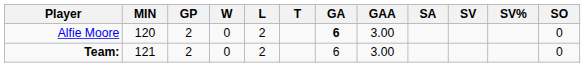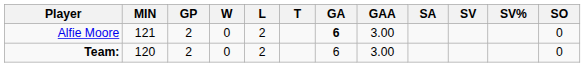 <table class="wikitable sortable" width="60%">
 <tr>
 <th bgcolor="#DDDDFF" width="10%">Player</th>
 <th width="3%" bgcolor="#DDDDFF">MIN</th>
 <th width="3%" bgcolor="#DDDDFF">GP</th>
 <th width="3%" bgcolor="#DDDDFF">W</th>
 <th width="3%" bgcolor="#DDDDFF">L</th>
 <th width="3%" bgcolor="#DDDDFF">T</th>
 <th width="3%" bgcolor="#DDDDFF">GA</th>
 <th width="3%" bgcolor="#DDDDFF">GAA</th>
 <th width="3%" bgcolor="#DDDDFF">SA</th>
 <th width="3%" bgcolor="#DDDDFF">SV</th>
 <th width="3%" bgcolor="#DDDDFF">SV%</th>
 <th width="3%" bgcolor="#DDDDFF">SO</th>
 </tr>
 <tr align="center">
 <td align="right"><a href='#'>Alfie Moore</a></td>
-<td>120</td>
+<td>121</td>
 <td>2</td>
 <td>0</td>
 <td>2</td>
 <td></td>
 <td><strong>6</strong></td>
 <td>3.00</td>
 <td></td>
 <td></td>
 <td></td>
 <td>0</td>
 </tr>
 <tr align="center">
 <td align="right"><strong>Team:</strong></td>
-<td>121</td>
+<td>120</td>
 <td>2</td>
 <td>0</td>
 <td>2</td>
 <td></td>
 <td>6</td>
 <td>3.00</td>
 <td></td>
 <td></td>
 <td></td>
 <td>0</td>
 </tr>
 </table>
